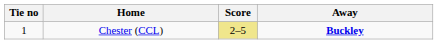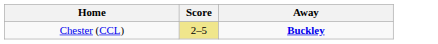 <table class="wikitable" style="text-align:center">
 <tr>
-<th width=50>Tie no</th>
 <th width=250>Home</th>
 <th width=50>Score</th>
 <th width=250>Away</th>
 </tr>
 <tr>
-<td>1</td>
 <td><a href='#'>Chester</a> (<a href='#'>CCL</a>)</td>
 <td style="background: khaki;">2–5</td>
 <td><strong><a href='#'>Buckley</a></strong></td>
 </tr>
 </table>
